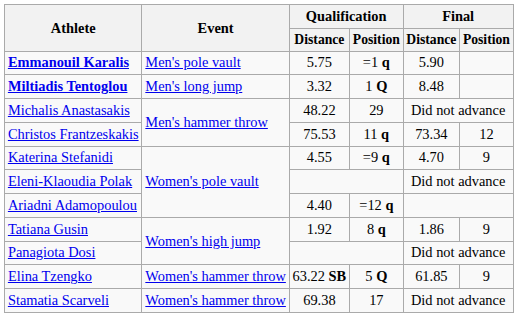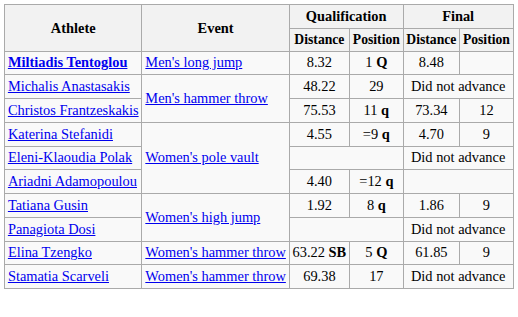 <table class="wikitable" style="font-size:90%">
 <tr>
 <th rowspan="2">Athlete</th>
 <th rowspan="2">Event</th>
 <th colspan="2">Qualification</th>
 <th colspan="2">Final</th>
 </tr>
 <tr style="font-size:95%">
 <th>Distance</th>
 <th>Position</th>
 <th>Distance</th>
 <th>Position</th>
 </tr>
 <tr align=center>
-<td align=left><strong><a href='#'>Emmanouil Karalis</a></strong></td>
-<td align=left><a href='#'>Men's pole vault</a></td>
-<td>5.75</td>
-<td>=1 <strong>q</strong></td>
-<td>5.90</td>
-<td></td>
-</tr>
-<tr align=center>
 <td align=left><strong><a href='#'>Miltiadis Tentoglou</a></strong></td>
 <td align=left><a href='#'>Men's long jump</a></td>
-<td>3.32</td>
+<td>8.32</td>
 <td>1 <strong>Q</strong></td>
 <td>8.48</td>
 <td></td>
 </tr>
 <tr align=center>
 <td align=left><a href='#'>Michalis Anastasakis</a></td>
 <td align=left rowspan=2><a href='#'>Men's hammer throw</a></td>
 <td>48.22</td>
 <td>29</td>
 <td colspan=2>Did not advance</td>
 </tr>
 <tr align=center>
 <td align=left><a href='#'>Christos Frantzeskakis</a></td>
 <td>75.53</td>
 <td>11 <strong>q</strong></td>
 <td>73.34</td>
 <td>12</td>
 </tr>
 <tr align=center>
 <td align=left><a href='#'>Katerina Stefanidi</a></td>
 <td align=left rowspan=3><a href='#'>Women's pole vault</a></td>
 <td>4.55</td>
 <td>=9 <strong>q</strong></td>
 <td>4.70</td>
 <td>9</td>
 </tr>
 <tr align=center>
 <td align=left><a href='#'>Eleni-Klaoudia Polak</a></td>
 <td colspan=2></td>
 <td colspan=2>Did not advance</td>
 </tr>
 <tr align=center>
 <td align=left><a href='#'>Ariadni Adamopoulou</a></td>
 <td>4.40</td>
 <td>=12 <strong>q</strong></td>
 <td colspan=2></td>
 </tr>
 <tr align=center>
 <td align=left><a href='#'>Tatiana Gusin</a></td>
 <td align=left rowspan=2><a href='#'>Women's high jump</a></td>
 <td>1.92</td>
 <td>8 <strong>q</strong></td>
 <td>1.86</td>
 <td>9</td>
 </tr>
 <tr align=center>
 <td align=left><a href='#'>Panagiota Dosi</a></td>
 <td colspan=2></td>
 <td colspan=2>Did not advance</td>
 </tr>
 <tr align=center>
 <td align=left><a href='#'>Elina Tzengko</a></td>
 <td align=left><a href='#'>Women's hammer throw</a></td>
 <td>63.22 <strong>SB</strong></td>
 <td>5 <strong>Q</strong></td>
 <td>61.85</td>
 <td>9</td>
 </tr>
 <tr align=center>
 <td align=left><a href='#'>Stamatia Scarveli</a></td>
 <td align=left><a href='#'>Women's hammer throw</a></td>
 <td>69.38</td>
 <td>17</td>
 <td colspan=2>Did not advance</td>
 </tr>
 </table>
